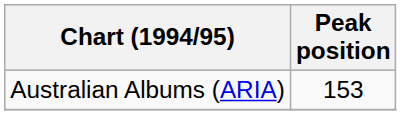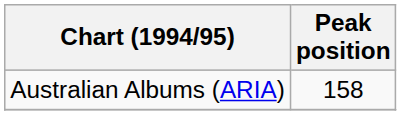 <table class="wikitable sortable">
 <tr>
 <th>Chart (1994/95)</th>
 <th>Peak<br>position</th>
 </tr>
 <tr>
 <td>Australian Albums (<a href='#'>ARIA</a>)</td>
-<td align="center">153</td>
+<td align="center">158</td>
 </tr>
 <tr>
 </tr>
 <tr>
 </tr>
 </table>
